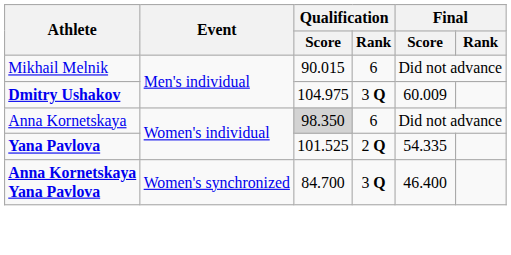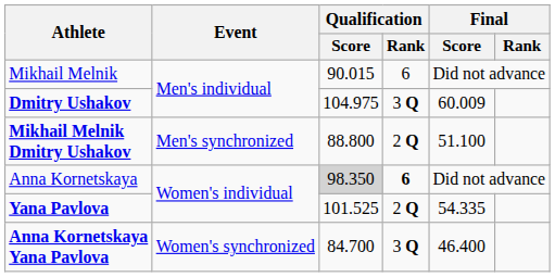 <table class="wikitable" style="text-align:center; font-size:90%">
 <tr>
 <th rowspan=2>Athlete</th>
 <th rowspan=2>Event</th>
 <th colspan=2>Qualification</th>
 <th colspan=2>Final</th>
 </tr>
 <tr style="font-size:95%">
 <th>Score</th>
 <th>Rank</th>
 <th>Score</th>
 <th>Rank</th>
 </tr>
 <tr>
 <td align=left><a href='#'>Mikhail Melnik</a></td>
 <td rowspan=2 align=left><a href='#'>Men's individual</a></td>
 <td>90.015</td>
 <td>6</td>
 <td colspan=2>Did not advance</td>
 </tr>
 <tr>
 <td align=left><strong><a href='#'>Dmitry Ushakov</a></strong></td>
 <td>104.975</td>
 <td>3 <strong>Q</strong></td>
 <td>60.009</td>
 <td></td>
 </tr>
 <tr>
+<td align=left><strong><a href='#'>Mikhail Melnik</a><br><a href='#'>Dmitry Ushakov</a></strong></td>
+<td align=left><a href='#'>Men's synchronized</a></td>
+<td>88.800</td>
+<td>2 <strong>Q</strong></td>
+<td>51.100</td>
+<td></td>
+</tr>
+<tr>
 <td align=left><a href='#'>Anna Kornetskaya</a></td>
 <td rowspan=2 align=left><a href='#'>Women's individual</a></td>
 <td style="background: lightgrey;">98.350</td>
-<td>6</td>
+<td><strong>6</strong></td>
 <td colspan=2>Did not advance</td>
 </tr>
 <tr>
 <td align=left><strong><a href='#'>Yana Pavlova</a></strong></td>
 <td>101.525</td>
 <td>2 <strong>Q</strong></td>
 <td>54.335</td>
 <td></td>
 </tr>
 <tr>
 <td align=left><strong><a href='#'>Anna Kornetskaya</a><br><a href='#'>Yana Pavlova</a></strong></td>
 <td align=left><a href='#'>Women's synchronized</a></td>
 <td>84.700</td>
 <td>3 <strong>Q</strong></td>
 <td>46.400</td>
 <td></td>
 </tr>
 </table>
